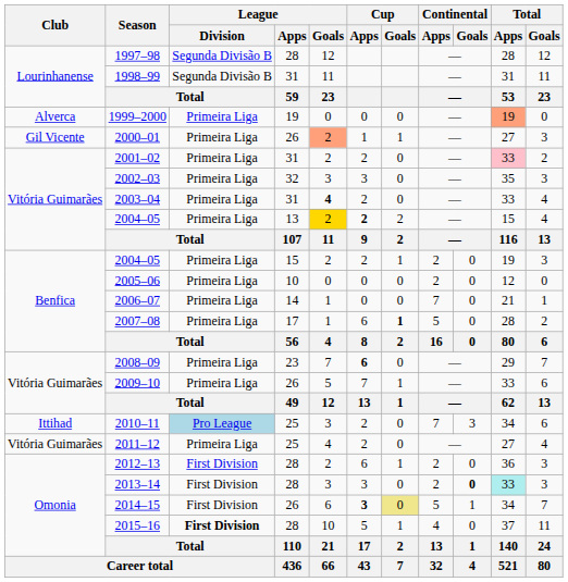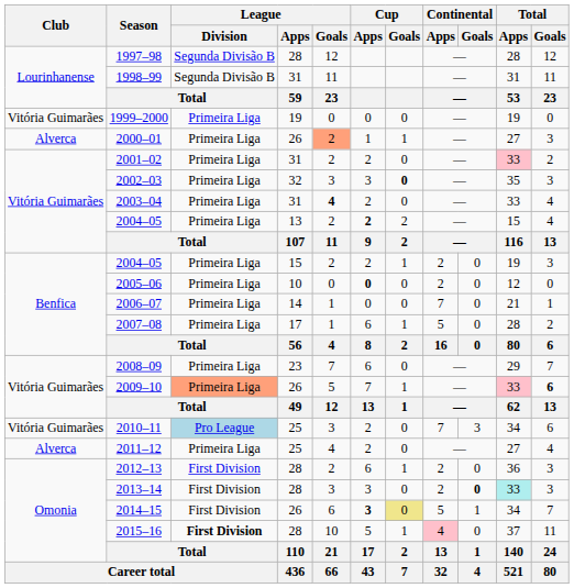 <table class="wikitable" style="text-align:center">
 <tr>
 <th rowspan="2">Club</th>
 <th rowspan="2">Season</th>
 <th colspan="3">League</th>
 <th colspan="2">Cup</th>
 <th colspan="2">Continental</th>
 <th colspan="2">Total</th>
 </tr>
 <tr>
 <th>Division</th>
 <th>Apps</th>
 <th>Goals</th>
 <th>Apps</th>
 <th>Goals</th>
 <th>Apps</th>
 <th>Goals</th>
 <th>Apps</th>
 <th>Goals</th>
 </tr>
 <tr>
 <td rowspan="3"><a href='#'>Lourinhanense</a></td>
 <td><a href='#'>1997–98</a></td>
 <td><a href='#'>Segunda Divisão B</a></td>
 <td>28</td>
 <td>12</td>
 <td></td>
 <td></td>
 <td colspan="2">—</td>
 <td>28</td>
 <td>12</td>
 </tr>
 <tr>
 <td><a href='#'>1998–99</a></td>
 <td>Segunda Divisão B</td>
 <td>31</td>
 <td>11</td>
 <td></td>
 <td></td>
 <td colspan="2">—</td>
 <td>31</td>
 <td>11</td>
 </tr>
 <tr>
 <th colspan="2">Total</th>
 <th>59</th>
 <th>23</th>
 <th></th>
 <th></th>
 <th colspan="2">—</th>
 <th>53</th>
 <th>23</th>
 </tr>
 <tr>
-<td><a href='#'>Alverca</a></td>
+<td>Vitória Guimarães</td>
 <td><a href='#'>1999–2000</a></td>
 <td><a href='#'>Primeira Liga</a></td>
 <td>19</td>
 <td>0</td>
 <td>0</td>
 <td>0</td>
 <td colspan="2">—</td>
-<td style="background: lightsalmon;">19</td>
+<td>19</td>
 <td>0</td>
 </tr>
 <tr>
-<td><a href='#'>Gil Vicente</a></td>
+<td><a href='#'>Alverca</a></td>
 <td><a href='#'>2000–01</a></td>
 <td>Primeira Liga</td>
 <td>26</td>
 <td style="background: lightsalmon;">2</td>
 <td>1</td>
 <td>1</td>
 <td colspan="2">—</td>
 <td>27</td>
 <td>3</td>
 </tr>
 <tr>
 <td rowspan="5"><a href='#'>Vitória Guimarães</a></td>
 <td><a href='#'>2001–02</a></td>
 <td>Primeira Liga</td>
 <td>31</td>
 <td>2</td>
 <td>2</td>
 <td>0</td>
 <td colspan="2">—</td>
 <td style="background: pink;">33</td>
 <td>2</td>
 </tr>
 <tr>
 <td><a href='#'>2002–03</a></td>
 <td>Primeira Liga</td>
 <td>32</td>
 <td>3</td>
 <td>3</td>
-<td>0</td>
+<td><strong>0</strong></td>
 <td colspan="2">—</td>
 <td>35</td>
 <td>3</td>
 </tr>
 <tr>
 <td><a href='#'>2003–04</a></td>
 <td>Primeira Liga</td>
 <td>31</td>
 <td><strong>4</strong></td>
 <td>2</td>
 <td>0</td>
 <td colspan="2">—</td>
 <td>33</td>
 <td>4</td>
 </tr>
 <tr>
 <td><a href='#'>2004–05</a></td>
 <td>Primeira Liga</td>
 <td>13</td>
-<td style="background: gold;">2</td>
+<td>2</td>
 <td><strong>2</strong></td>
 <td>2</td>
 <td colspan="2">—</td>
 <td>15</td>
 <td>4</td>
 </tr>
 <tr>
 <th colspan="2">Total</th>
 <th>107</th>
 <th>11</th>
 <th>9</th>
 <th>2</th>
 <th colspan="2">—</th>
 <th>116</th>
 <th>13</th>
 </tr>
 <tr>
 <td rowspan="5"><a href='#'>Benfica</a></td>
 <td><a href='#'>2004–05</a></td>
 <td>Primeira Liga</td>
 <td>15</td>
 <td>2</td>
 <td>2</td>
 <td>1</td>
 <td>2</td>
 <td>0</td>
 <td>19</td>
 <td>3</td>
 </tr>
 <tr>
 <td><a href='#'>2005–06</a></td>
 <td>Primeira Liga</td>
 <td>10</td>
 <td>0</td>
-<td>0</td>
+<td><strong>0</strong></td>
 <td>0</td>
 <td>2</td>
 <td>0</td>
 <td>12</td>
 <td>0</td>
 </tr>
 <tr>
 <td><a href='#'>2006–07</a></td>
 <td>Primeira Liga</td>
 <td>14</td>
 <td>1</td>
 <td>0</td>
 <td>0</td>
 <td>7</td>
 <td>0</td>
 <td>21</td>
 <td>1</td>
 </tr>
 <tr>
 <td><a href='#'>2007–08</a></td>
 <td>Primeira Liga</td>
 <td>17</td>
 <td>1</td>
 <td>6</td>
-<td><strong>1</strong></td>
+<td>1</td>
 <td>5</td>
 <td>0</td>
 <td>28</td>
 <td>2</td>
 </tr>
 <tr>
 <th colspan="2">Total</th>
 <th>56</th>
 <th>4</th>
 <th>8</th>
 <th>2</th>
 <th>16</th>
 <th>0</th>
 <th>80</th>
 <th>6</th>
 </tr>
 <tr>
 <td rowspan="3">Vitória Guimarães</td>
 <td><a href='#'>2008–09</a></td>
 <td>Primeira Liga</td>
 <td>23</td>
 <td>7</td>
-<td><strong>6</strong></td>
+<td>6</td>
 <td>0</td>
 <td colspan="2">—</td>
 <td>29</td>
 <td>7</td>
 </tr>
 <tr>
 <td><a href='#'>2009–10</a></td>
-<td>Primeira Liga</td>
+<td style="background: lightsalmon;">Primeira Liga</td>
 <td>26</td>
 <td>5</td>
 <td>7</td>
 <td>1</td>
 <td colspan="2">—</td>
-<td>33</td>
-<td>6</td>
+<td style="background: pink;">33</td>
+<td><strong>6</strong></td>
 </tr>
 <tr>
 <th colspan="2">Total</th>
 <th>49</th>
 <th>12</th>
 <th>13</th>
 <th>1</th>
 <th colspan="2">—</th>
 <th>62</th>
 <th>13</th>
 </tr>
 <tr>
-<td><a href='#'>Ittihad</a></td>
+<td>Vitória Guimarães</td>
 <td><a href='#'>2010–11</a></td>
 <td style="background: lightblue;"><a href='#'>Pro League</a></td>
 <td>25</td>
 <td>3</td>
 <td>2</td>
 <td>0</td>
 <td>7</td>
 <td>3</td>
 <td>34</td>
 <td>6</td>
 </tr>
 <tr>
-<td>Vitória Guimarães</td>
+<td><a href='#'>Alverca</a></td>
 <td><a href='#'>2011–12</a></td>
 <td>Primeira Liga</td>
 <td>25</td>
 <td>4</td>
 <td>2</td>
 <td>0</td>
 <td colspan="2">—</td>
 <td>27</td>
 <td>4</td>
 </tr>
 <tr>
 <td rowspan="5"><a href='#'>Omonia</a></td>
 <td><a href='#'>2012–13</a></td>
 <td><a href='#'>First Division</a></td>
 <td>28</td>
 <td>2</td>
 <td>6</td>
 <td>1</td>
 <td>2</td>
 <td>0</td>
 <td>36</td>
 <td>3</td>
 </tr>
 <tr>
 <td><a href='#'>2013–14</a></td>
 <td>First Division</td>
 <td>28</td>
 <td>3</td>
 <td>3</td>
 <td>0</td>
 <td>2</td>
 <td><strong>0</strong></td>
 <td style="background: paleturquoise;">33</td>
 <td>3</td>
 </tr>
 <tr>
 <td><a href='#'>2014–15</a></td>
 <td>First Division</td>
 <td>26</td>
 <td>6</td>
 <td><strong>3</strong></td>
 <td style="background: khaki;">0</td>
 <td>5</td>
 <td>1</td>
 <td>34</td>
 <td>7</td>
 </tr>
 <tr>
 <td><a href='#'>2015–16</a></td>
 <td><strong>First Division</strong></td>
 <td>28</td>
 <td>10</td>
 <td>5</td>
 <td>1</td>
-<td>4</td>
+<td style="background: pink;">4</td>
 <td>0</td>
 <td>37</td>
 <td>11</td>
 </tr>
 <tr>
 <th colspan="2">Total</th>
 <th>110</th>
 <th>21</th>
 <th>17</th>
 <th>2</th>
 <th>13</th>
 <th>1</th>
 <th>140</th>
 <th>24</th>
 </tr>
 <tr>
 <th colspan="3">Career total</th>
 <th>436</th>
 <th>66</th>
 <th>43</th>
 <th>7</th>
 <th>32</th>
 <th>4</th>
 <th>521</th>
 <th>80</th>
 </tr>
 </table>
